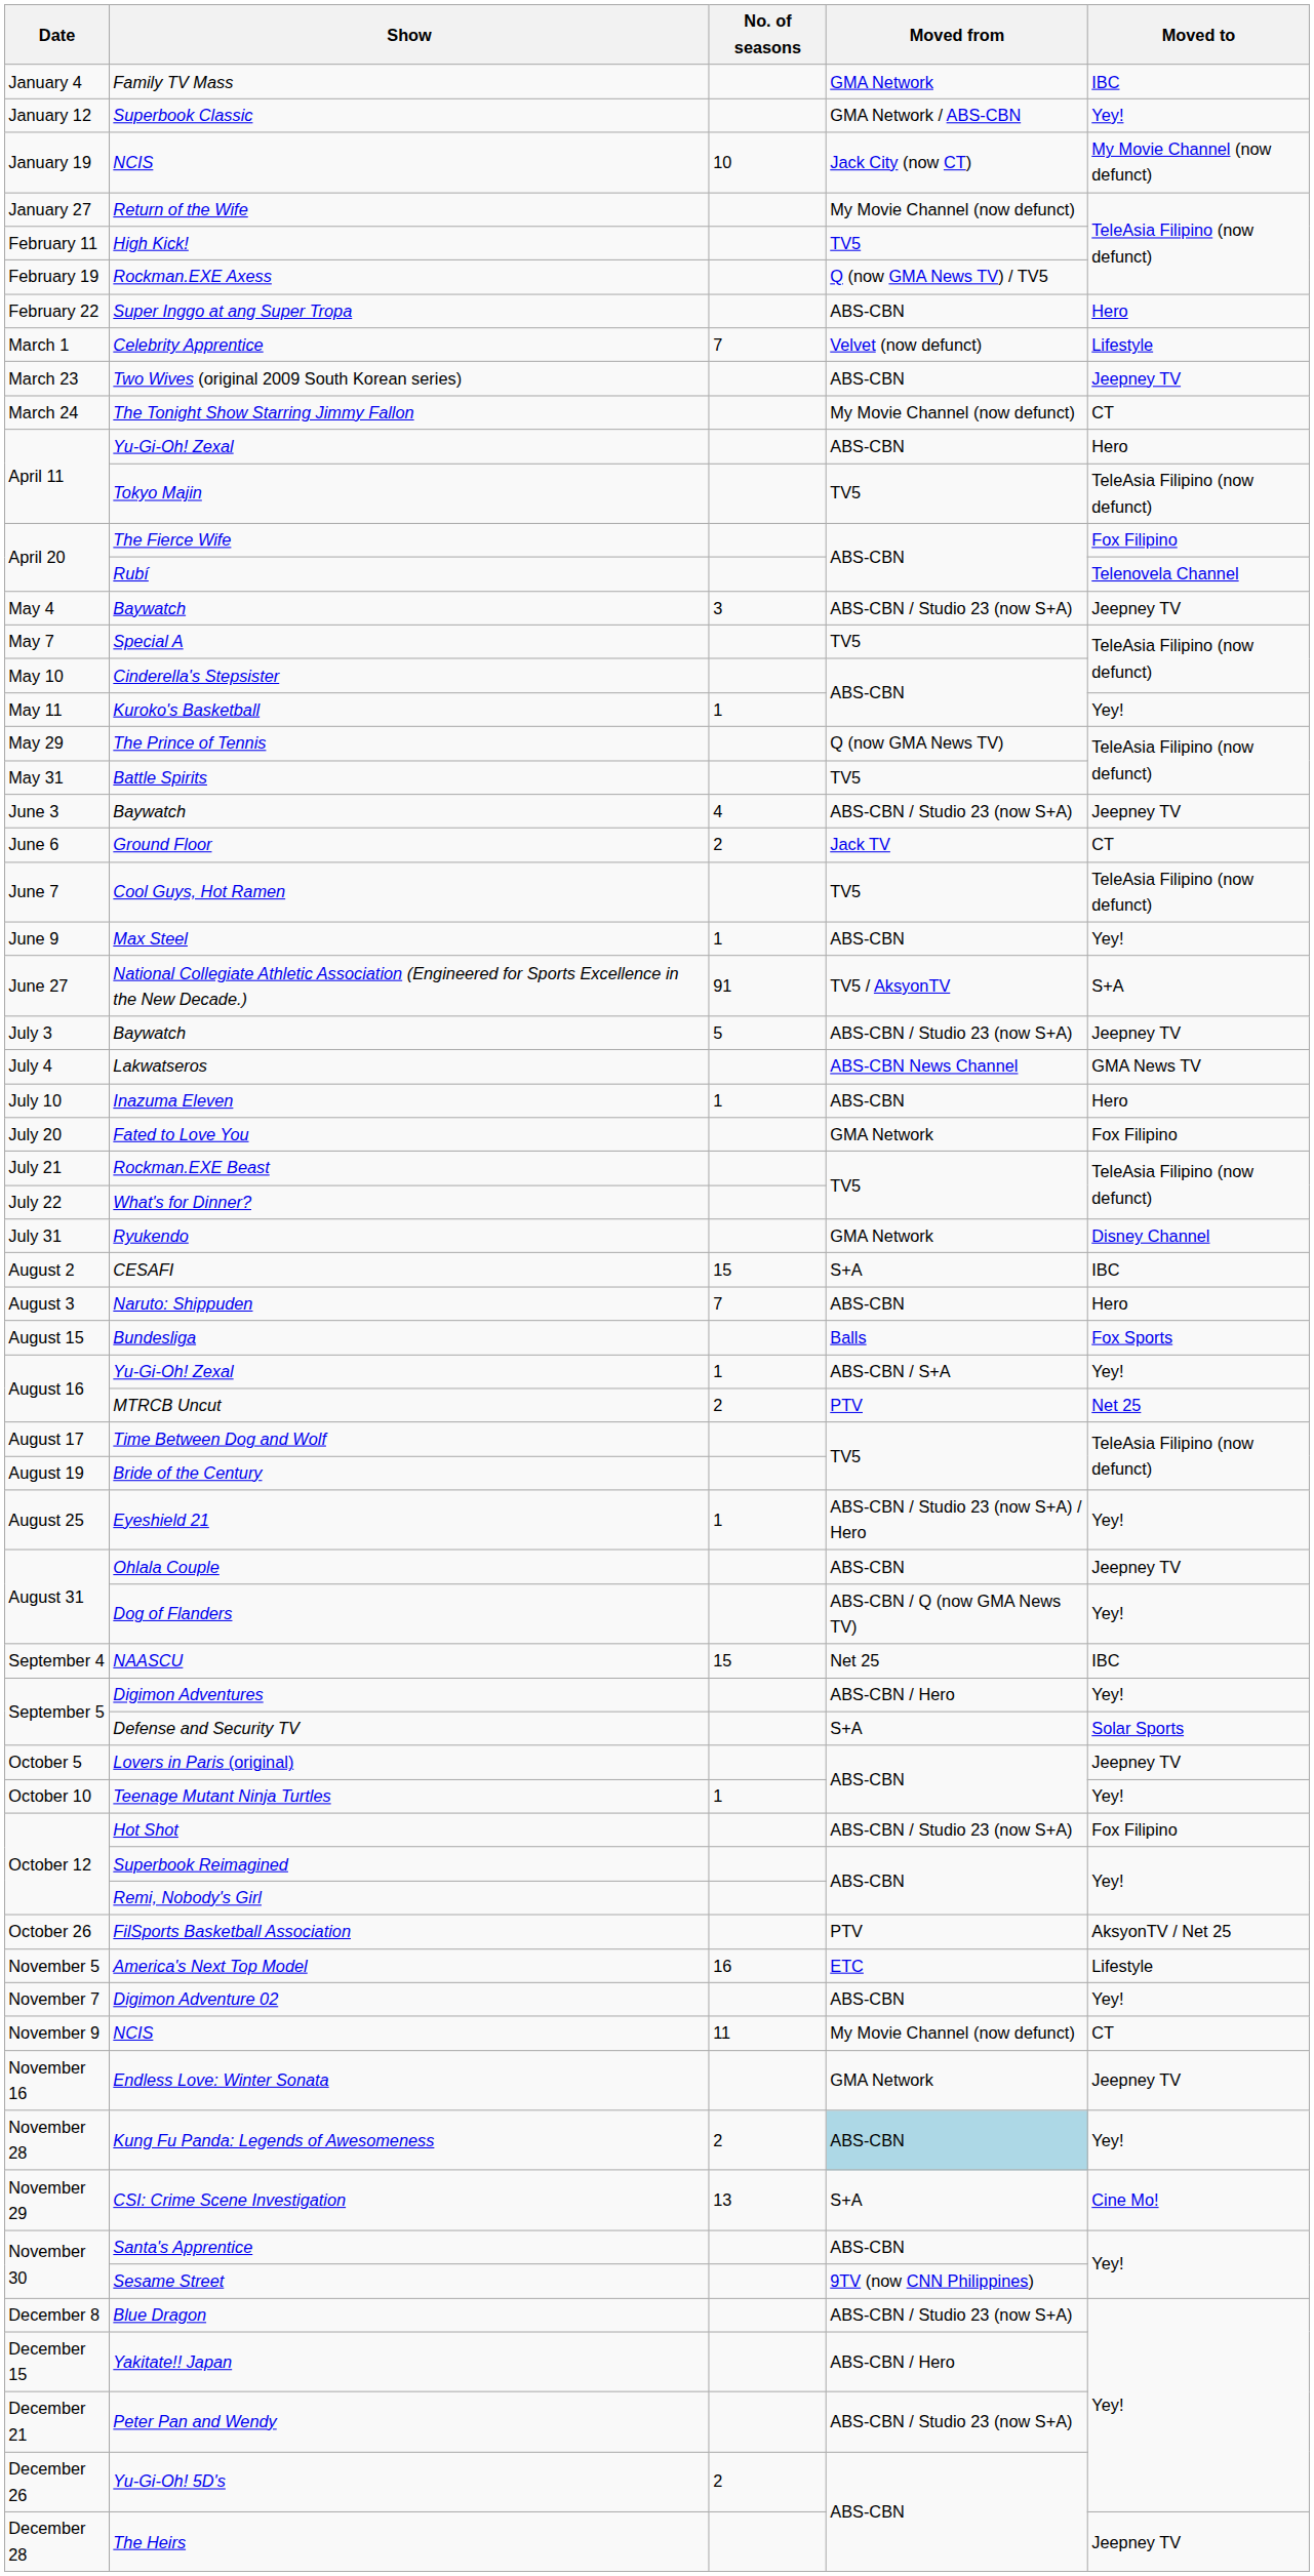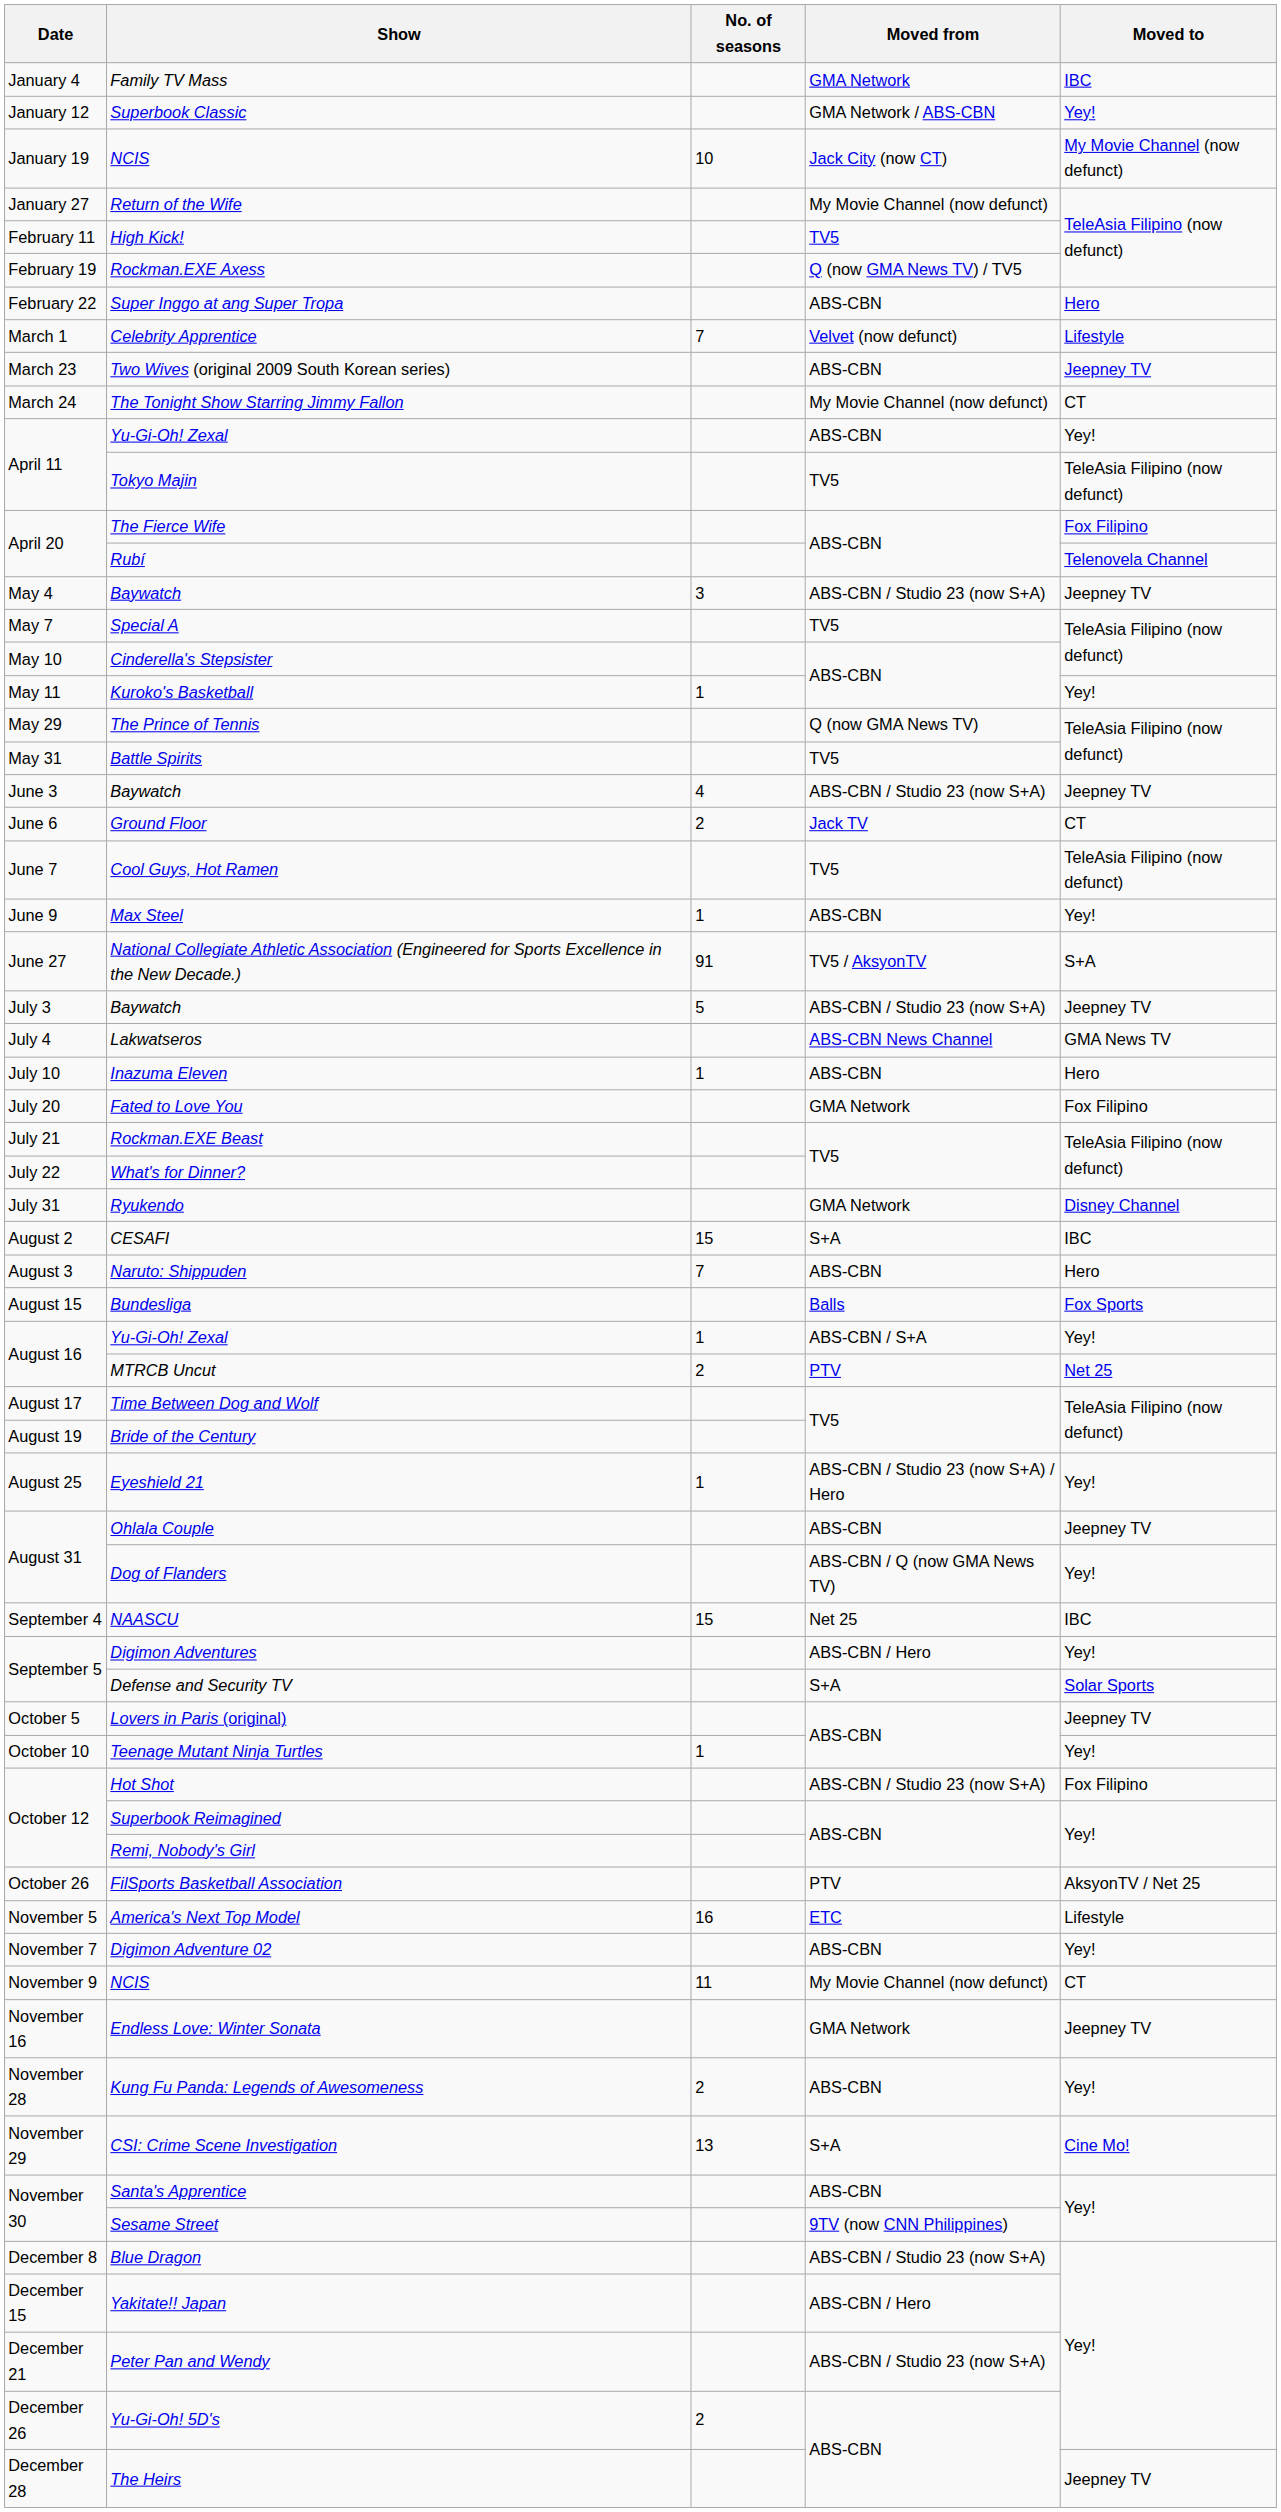 <table class="wikitable" style="text-align:left; line-height:25px; width:auto;">
 <tr>
 <th>Date</th>
 <th>Show</th>
 <th>No. of seasons</th>
 <th>Moved from</th>
 <th>Moved to</th>
 </tr>
 <tr>
 <td>January 4</td>
 <td><em>Family TV Mass</em></td>
 <td></td>
 <td><a href='#'>GMA Network</a></td>
 <td><a href='#'>IBC</a></td>
 </tr>
 <tr>
 <td>January 12</td>
 <td><em><a href='#'>Superbook Classic</a></em></td>
 <td></td>
 <td>GMA Network / <a href='#'>ABS-CBN</a></td>
 <td><a href='#'>Yey!</a></td>
 </tr>
 <tr>
 <td>January 19</td>
 <td><em><a href='#'>NCIS</a></em></td>
 <td>10</td>
 <td><a href='#'>Jack City</a> (now <a href='#'>CT</a>)</td>
 <td><a href='#'>My Movie Channel</a> (now defunct)</td>
 </tr>
 <tr>
 <td>January 27</td>
 <td><em><a href='#'>Return of the Wife</a></em></td>
 <td></td>
 <td>My Movie Channel (now defunct)</td>
 <td rowspan="3"><a href='#'>TeleAsia Filipino</a> (now defunct)</td>
 </tr>
 <tr>
 <td>February 11</td>
 <td><em><a href='#'>High Kick!</a></em></td>
 <td></td>
 <td><a href='#'>TV5</a></td>
 </tr>
 <tr>
 <td>February 19</td>
 <td><em><a href='#'>Rockman.EXE Axess</a></em></td>
 <td></td>
 <td><a href='#'>Q</a> (now <a href='#'>GMA News TV</a>) / TV5</td>
 </tr>
 <tr>
 <td>February 22</td>
 <td><em><a href='#'>Super Inggo at ang Super Tropa</a></em></td>
 <td></td>
 <td>ABS-CBN</td>
 <td><a href='#'>Hero</a></td>
 </tr>
 <tr>
 <td>March 1</td>
 <td><em><a href='#'>Celebrity Apprentice</a></em></td>
 <td>7</td>
 <td><a href='#'>Velvet</a> (now defunct)</td>
 <td><a href='#'>Lifestyle</a></td>
 </tr>
 <tr>
 <td>March 23</td>
 <td><a href='#'><em>Two Wives</em></a> (original 2009 South Korean series)</td>
 <td></td>
 <td>ABS-CBN</td>
 <td><a href='#'>Jeepney TV</a></td>
 </tr>
 <tr>
 <td>March 24</td>
 <td><em><a href='#'>The Tonight Show Starring Jimmy Fallon</a></em></td>
 <td></td>
 <td>My Movie Channel (now defunct)</td>
 <td>CT</td>
 </tr>
 <tr>
 <td rowspan="2">April 11</td>
 <td><em><a href='#'>Yu-Gi-Oh! Zexal</a></em></td>
 <td></td>
 <td>ABS-CBN</td>
-<td>Hero</td>
+<td>Yey!</td>
 </tr>
 <tr>
 <td><em><a href='#'>Tokyo Majin</a></em></td>
 <td></td>
 <td>TV5</td>
 <td>TeleAsia Filipino (now defunct)</td>
 </tr>
 <tr>
 <td rowspan="2">April 20</td>
 <td><em><a href='#'>The Fierce Wife</a></em></td>
 <td></td>
 <td rowspan="2">ABS-CBN</td>
 <td><a href='#'>Fox Filipino</a></td>
 </tr>
 <tr>
 <td><em><a href='#'>Rubí</a></em></td>
 <td></td>
 <td><a href='#'>Telenovela Channel</a></td>
 </tr>
 <tr>
 <td>May 4</td>
 <td><em><a href='#'>Baywatch</a></em></td>
 <td>3</td>
 <td>ABS-CBN / Studio 23 (now S+A)</td>
 <td>Jeepney TV</td>
 </tr>
 <tr>
 <td>May 7</td>
 <td><em><a href='#'>Special A</a></em></td>
 <td></td>
 <td>TV5</td>
 <td rowspan="2">TeleAsia Filipino (now defunct)</td>
 </tr>
 <tr>
 <td>May 10</td>
 <td><em><a href='#'>Cinderella's Stepsister</a></em></td>
 <td></td>
 <td rowspan="2">ABS-CBN</td>
 </tr>
 <tr>
 <td>May 11</td>
 <td><em><a href='#'>Kuroko's Basketball</a></em></td>
 <td>1</td>
 <td>Yey!</td>
 </tr>
 <tr>
 <td>May 29</td>
 <td><em><a href='#'>The Prince of Tennis</a></em></td>
 <td></td>
 <td>Q (now GMA News TV)</td>
 <td rowspan="2">TeleAsia Filipino (now defunct)</td>
 </tr>
 <tr>
 <td>May 31</td>
 <td><em><a href='#'>Battle Spirits</a></em></td>
 <td></td>
 <td>TV5</td>
 </tr>
 <tr>
 <td>June 3</td>
 <td><em>Baywatch</em></td>
 <td>4</td>
 <td>ABS-CBN / Studio 23 (now S+A)</td>
 <td>Jeepney TV</td>
 </tr>
 <tr>
 <td>June 6</td>
 <td><em><a href='#'>Ground Floor</a></em></td>
 <td>2</td>
 <td><a href='#'>Jack TV</a></td>
 <td>CT</td>
 </tr>
 <tr>
 <td>June 7</td>
 <td><em><a href='#'>Cool Guys, Hot Ramen</a></em></td>
 <td></td>
 <td>TV5</td>
 <td>TeleAsia Filipino (now defunct)</td>
 </tr>
 <tr>
 <td>June 9</td>
 <td><a href='#'><em>Max Steel</em></a></td>
 <td>1</td>
 <td>ABS-CBN</td>
 <td>Yey!</td>
 </tr>
 <tr>
 <td>June 27</td>
 <td><em><a href='#'>National Collegiate Athletic Association</a> (Engineered for Sports Excellence in the New Decade.)</em></td>
 <td>91</td>
 <td>TV5 / <a href='#'>AksyonTV</a></td>
 <td>S+A</td>
 </tr>
 <tr>
 <td>July 3</td>
 <td><em>Baywatch</em></td>
 <td>5</td>
 <td>ABS-CBN / Studio 23 (now S+A)</td>
 <td>Jeepney TV</td>
 </tr>
 <tr>
 <td>July 4</td>
 <td><em>Lakwatseros</em></td>
 <td></td>
 <td><a href='#'>ABS-CBN News Channel</a></td>
 <td>GMA News TV</td>
 </tr>
 <tr>
 <td>July 10</td>
 <td><em><a href='#'>Inazuma Eleven</a></em></td>
 <td>1</td>
 <td>ABS-CBN</td>
 <td>Hero</td>
 </tr>
 <tr>
 <td>July 20</td>
 <td><a href='#'><em>Fated to Love You</em></a></td>
 <td></td>
 <td>GMA Network</td>
 <td>Fox Filipino</td>
 </tr>
 <tr>
 <td>July 21</td>
 <td><em><a href='#'>Rockman.EXE Beast</a></em></td>
 <td></td>
 <td rowspan="2">TV5</td>
 <td rowspan="2">TeleAsia Filipino (now defunct)</td>
 </tr>
 <tr>
 <td>July 22</td>
 <td><em><a href='#'>What's for Dinner?</a></em></td>
 <td></td>
 </tr>
 <tr>
 <td>July 31</td>
 <td><em><a href='#'>Ryukendo</a></em></td>
 <td></td>
 <td>GMA Network</td>
 <td><a href='#'>Disney Channel</a></td>
 </tr>
 <tr>
 <td>August 2</td>
 <td><em>CESAFI</em></td>
 <td>15</td>
 <td>S+A</td>
 <td>IBC</td>
 </tr>
 <tr>
 <td>August 3</td>
 <td><em><a href='#'>Naruto: Shippuden</a></em></td>
 <td>7</td>
 <td>ABS-CBN</td>
 <td>Hero</td>
 </tr>
 <tr>
 <td>August 15</td>
 <td><em><a href='#'>Bundesliga</a></em></td>
 <td></td>
 <td><a href='#'>Balls</a></td>
 <td><a href='#'>Fox Sports</a></td>
 </tr>
 <tr>
 <td rowspan="2">August 16</td>
 <td><em><a href='#'>Yu-Gi-Oh! Zexal</a></em></td>
 <td>1</td>
 <td>ABS-CBN / S+A</td>
 <td>Yey!</td>
 </tr>
 <tr>
 <td><em>MTRCB Uncut</em></td>
 <td>2</td>
 <td><a href='#'>PTV</a></td>
 <td><a href='#'>Net 25</a></td>
 </tr>
 <tr>
 <td>August 17</td>
 <td><em><a href='#'>Time Between Dog and Wolf</a></em></td>
 <td></td>
 <td rowspan="2">TV5</td>
 <td rowspan="2">TeleAsia Filipino (now defunct)</td>
 </tr>
 <tr>
 <td>August 19</td>
 <td><em><a href='#'>Bride of the Century</a></em></td>
 <td></td>
 </tr>
 <tr>
 <td>August 25</td>
 <td><em><a href='#'>Eyeshield 21</a></em></td>
 <td>1</td>
 <td>ABS-CBN / Studio 23 (now S+A) / Hero</td>
 <td>Yey!</td>
 </tr>
 <tr>
 <td rowspan="2">August 31</td>
 <td><em><a href='#'>Ohlala Couple</a></em></td>
 <td></td>
 <td>ABS-CBN</td>
 <td>Jeepney TV</td>
 </tr>
 <tr>
 <td><em><a href='#'>Dog of Flanders</a></em></td>
 <td></td>
 <td>ABS-CBN / Q (now GMA News TV)</td>
 <td>Yey!</td>
 </tr>
 <tr>
 <td>September 4</td>
 <td><em><a href='#'>NAASCU</a></em></td>
 <td>15</td>
 <td>Net 25</td>
 <td>IBC</td>
 </tr>
 <tr>
 <td rowspan="2">September 5</td>
 <td><em><a href='#'>Digimon Adventures</a></em></td>
 <td></td>
 <td>ABS-CBN / Hero</td>
 <td>Yey!</td>
 </tr>
 <tr>
 <td><em>Defense and Security TV</em></td>
 <td></td>
 <td>S+A</td>
 <td><a href='#'>Solar Sports</a></td>
 </tr>
 <tr>
 <td>October 5</td>
 <td><a href='#'><em>Lovers in Paris</em> (original)</a></td>
 <td></td>
 <td rowspan="2">ABS-CBN</td>
 <td>Jeepney TV</td>
 </tr>
 <tr>
 <td>October 10</td>
 <td><em><a href='#'>Teenage Mutant Ninja Turtles</a></em></td>
 <td>1</td>
 <td>Yey!</td>
 </tr>
 <tr>
 <td rowspan="3">October 12</td>
 <td><em><a href='#'>Hot Shot</a></em></td>
 <td></td>
 <td>ABS-CBN / Studio 23 (now S+A)</td>
 <td>Fox Filipino</td>
 </tr>
 <tr>
 <td><em><a href='#'>Superbook Reimagined</a></em></td>
 <td></td>
 <td rowspan="2">ABS-CBN</td>
 <td rowspan="2">Yey!</td>
 </tr>
 <tr>
 <td><em><a href='#'>Remi, Nobody's Girl</a></em></td>
 <td></td>
 </tr>
 <tr>
 <td>October 26</td>
 <td><em><a href='#'>FilSports Basketball Association</a></em></td>
 <td></td>
 <td>PTV</td>
 <td>AksyonTV / Net 25</td>
 </tr>
 <tr>
 <td>November 5</td>
 <td><em><a href='#'>America's Next Top Model</a></em></td>
 <td>16</td>
 <td><a href='#'>ETC</a></td>
 <td>Lifestyle</td>
 </tr>
 <tr>
 <td>November 7</td>
 <td><em><a href='#'>Digimon Adventure 02</a></em></td>
 <td></td>
 <td>ABS-CBN</td>
 <td>Yey!</td>
 </tr>
 <tr>
 <td>November 9</td>
 <td><em><a href='#'>NCIS</a></em></td>
 <td>11</td>
 <td>My Movie Channel (now defunct)</td>
 <td>CT</td>
 </tr>
 <tr>
 <td>November 16</td>
 <td><em><a href='#'>Endless Love: Winter Sonata</a></em></td>
 <td></td>
 <td>GMA Network</td>
 <td>Jeepney TV</td>
 </tr>
 <tr>
 <td>November 28</td>
 <td><em><a href='#'>Kung Fu Panda: Legends of Awesomeness</a></em></td>
 <td>2</td>
-<td style="background: lightblue;">ABS-CBN</td>
+<td>ABS-CBN</td>
 <td>Yey!</td>
 </tr>
 <tr>
 <td>November 29</td>
 <td><em><a href='#'>CSI: Crime Scene Investigation</a></em></td>
 <td>13</td>
 <td>S+A</td>
 <td><a href='#'>Cine Mo!</a></td>
 </tr>
 <tr>
 <td rowspan="2">November 30</td>
 <td><em><a href='#'>Santa's Apprentice</a></em></td>
 <td></td>
 <td>ABS-CBN</td>
 <td rowspan="2">Yey!</td>
 </tr>
 <tr>
 <td><em><a href='#'>Sesame Street</a></em></td>
 <td></td>
 <td><a href='#'>9TV</a> (now <a href='#'>CNN Philippines</a>)</td>
 </tr>
 <tr>
 <td>December 8</td>
 <td><em><a href='#'>Blue Dragon</a></em></td>
 <td></td>
 <td>ABS-CBN / Studio 23 (now S+A)</td>
 <td rowspan="4">Yey!</td>
 </tr>
 <tr>
 <td>December 15</td>
 <td><em><a href='#'>Yakitate!! Japan</a></em></td>
 <td></td>
 <td>ABS-CBN / Hero</td>
 </tr>
 <tr>
 <td>December 21</td>
 <td><em><a href='#'>Peter Pan and Wendy</a></em></td>
 <td></td>
 <td>ABS-CBN / Studio 23 (now S+A)</td>
 </tr>
 <tr>
 <td>December 26</td>
 <td><em><a href='#'>Yu-Gi-Oh! 5D's</a></em></td>
 <td>2</td>
 <td rowspan="2">ABS-CBN</td>
 </tr>
 <tr>
 <td>December 28</td>
 <td><em><a href='#'>The Heirs</a></em></td>
 <td></td>
 <td>Jeepney TV</td>
 </tr>
 <tr>
 </tr>
 </table>
